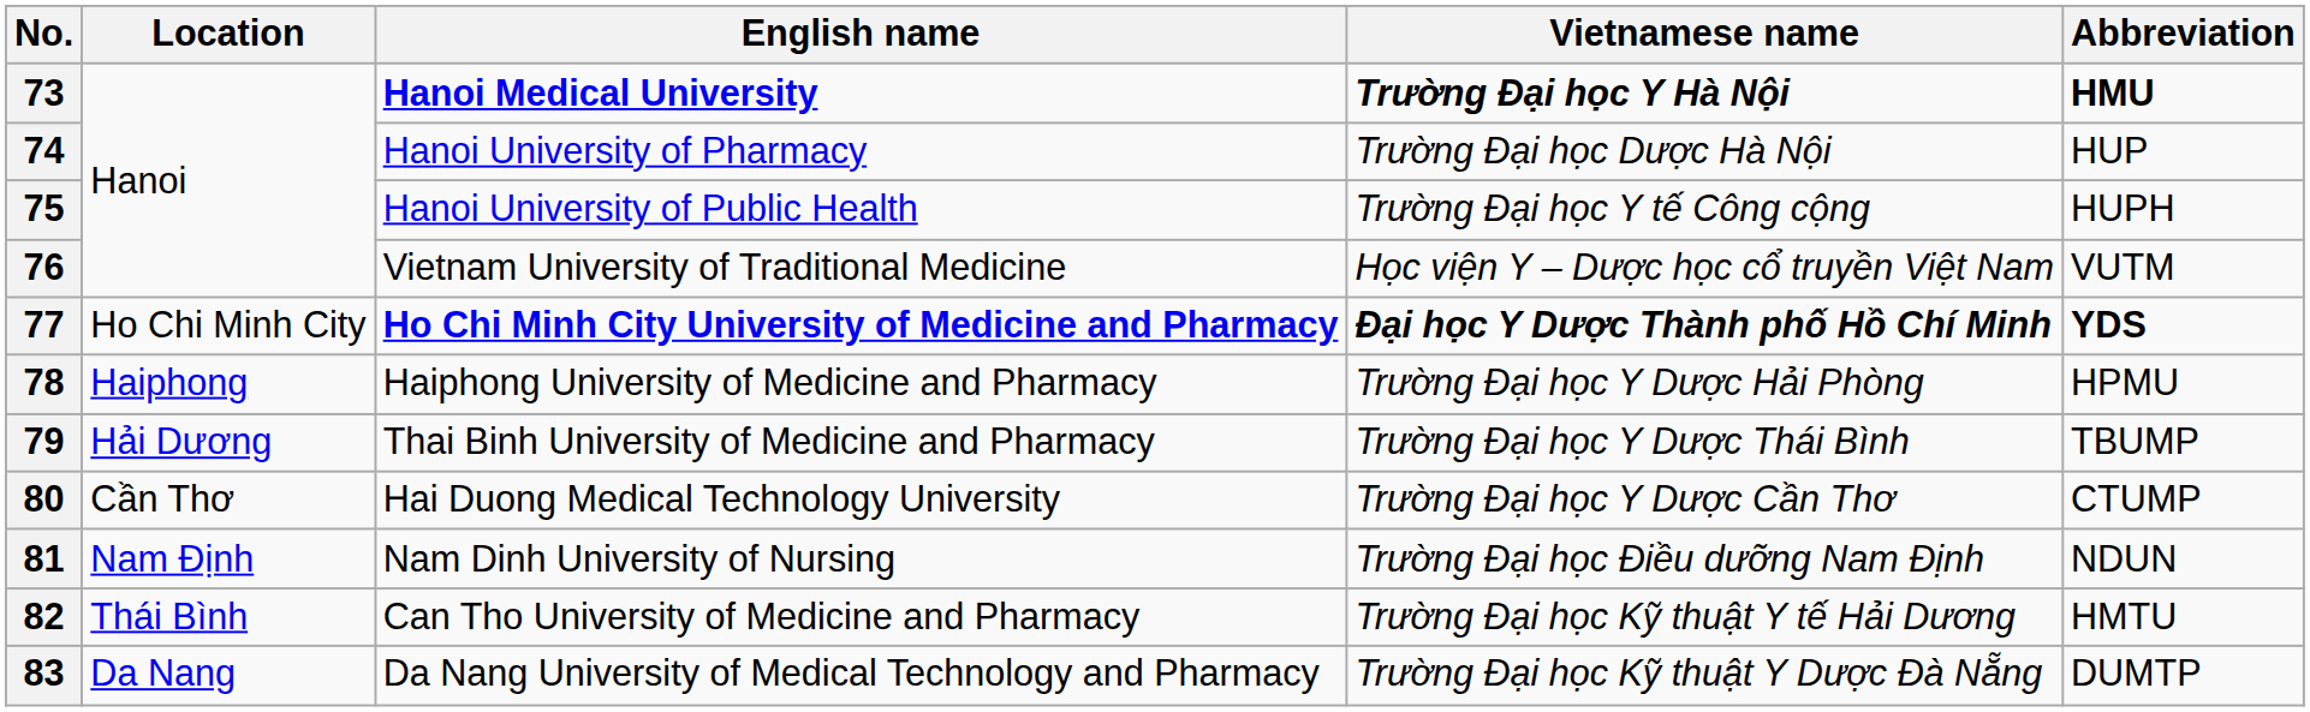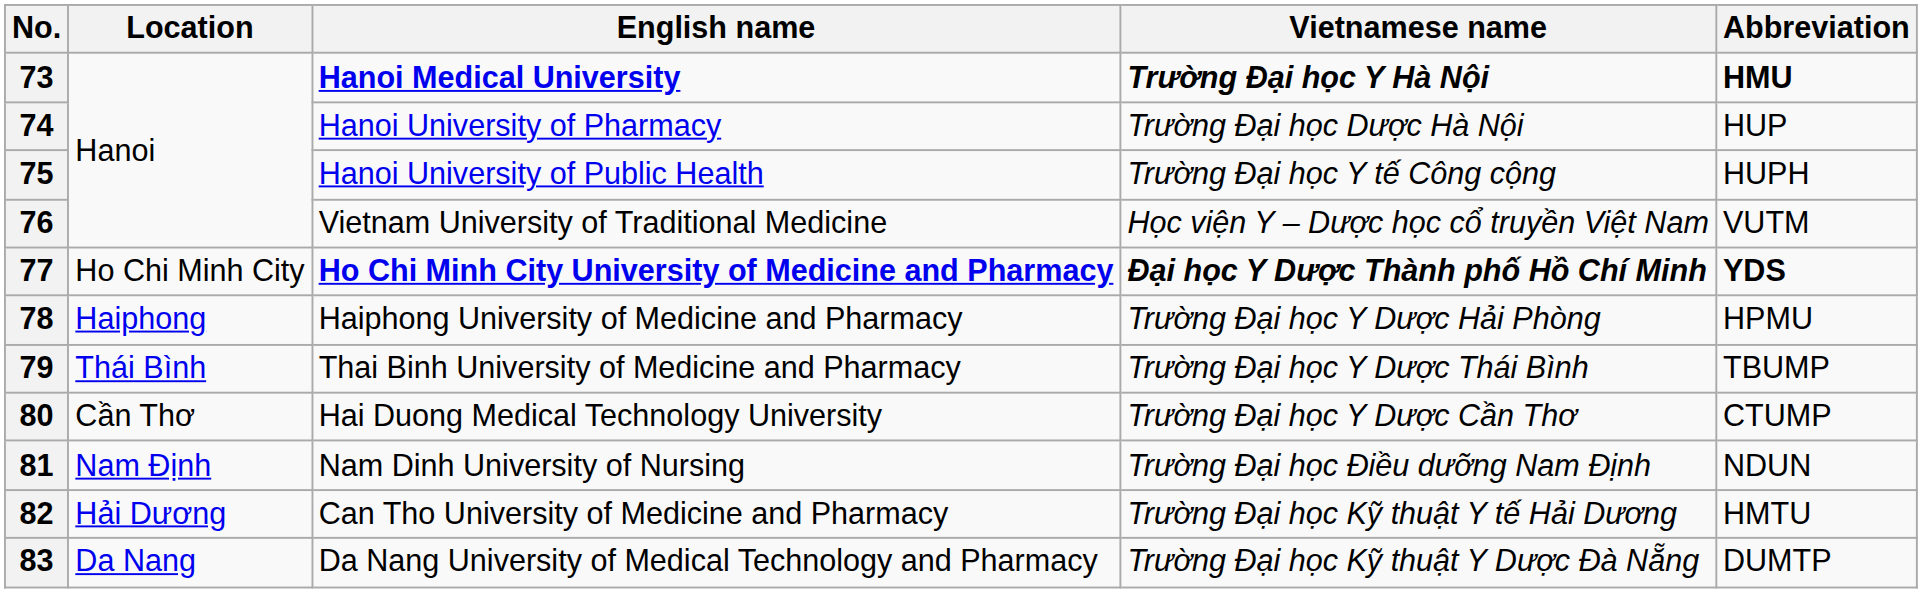 <table class="wikitable">
 <tr>
 <th>No.</th>
 <th>Location</th>
 <th>English name</th>
 <th>Vietnamese name</th>
 <th>Abbreviation</th>
 </tr>
 <tr>
 <th align="center">73</th>
 <td rowspan="4">Hanoi</td>
 <td><strong><a href='#'>Hanoi Medical University</a></strong></td>
 <td><strong><em>Trường Đại học Y Hà Nội</em></strong></td>
 <td><strong>HMU</strong></td>
 </tr>
 <tr>
 <th align="center">74</th>
 <td><a href='#'>Hanoi University of Pharmacy</a></td>
 <td><em>Trường Đại học Dược Hà Nội</em></td>
 <td>HUP</td>
 </tr>
 <tr>
 <th align="center">75</th>
 <td><a href='#'>Hanoi University of Public Health</a></td>
 <td><em>Trường Đại học Y tế Công cộng</em></td>
 <td>HUPH</td>
 </tr>
 <tr>
 <th>76</th>
 <td>Vietnam University of Traditional Medicine</td>
 <td><em>Học viện Y – Dược học cổ truyền Việt Nam</em></td>
 <td>VUTM</td>
 </tr>
 <tr>
 <th align="center">77</th>
 <td>Ho Chi Minh City</td>
 <td><a href='#'><strong>Ho Chi Minh City University of Medicine and Pharmacy</strong></a></td>
 <td><strong><em>Đại học Y Dược Thành phố Hồ Chí Minh</em></strong></td>
 <td><strong>YDS</strong></td>
 </tr>
 <tr>
 <th align="center">78</th>
 <td><a href='#'>Haiphong</a></td>
 <td>Haiphong University of Medicine and Pharmacy</td>
 <td><em>Trường Đại học Y Dược Hải Phòng</em></td>
 <td>HPMU</td>
 </tr>
 <tr>
 <th align="center">79</th>
-<td><a href='#'>Hải Dương</a></td>
+<td><a href='#'>Thái Bình</a></td>
 <td>Thai Binh University of Medicine and Pharmacy</td>
 <td><em>Trường Đại học Y Dược Thái Bình</em></td>
 <td>TBUMP</td>
 </tr>
 <tr>
 <th align="center">80</th>
 <td>Cần Thơ</td>
 <td>Hai Duong Medical Technology University</td>
 <td><em>Trường Đại học Y Dược Cần Thơ</em></td>
 <td>CTUMP</td>
 </tr>
 <tr>
 <th align="center">81</th>
 <td><a href='#'>Nam Định</a></td>
 <td>Nam Dinh University of Nursing</td>
 <td><em>Trường Đại học Điều dưỡng Nam Định</em></td>
 <td>NDUN</td>
 </tr>
 <tr>
 <th align="center">82</th>
-<td><a href='#'>Thái Bình</a></td>
+<td><a href='#'>Hải Dương</a></td>
 <td>Can Tho University of Medicine and Pharmacy</td>
 <td><em>Trường Đại học Kỹ thuật Y tế Hải Dương</em></td>
 <td>HMTU</td>
 </tr>
 <tr>
 <th align="center">83</th>
 <td><a href='#'>Da Nang</a></td>
 <td>Da Nang University of Medical Technology and Pharmacy</td>
 <td><em>Trường Đại học Kỹ thuật Y Dược Đà Nẵng</em></td>
 <td>DUMTP</td>
 </tr>
 </table>
